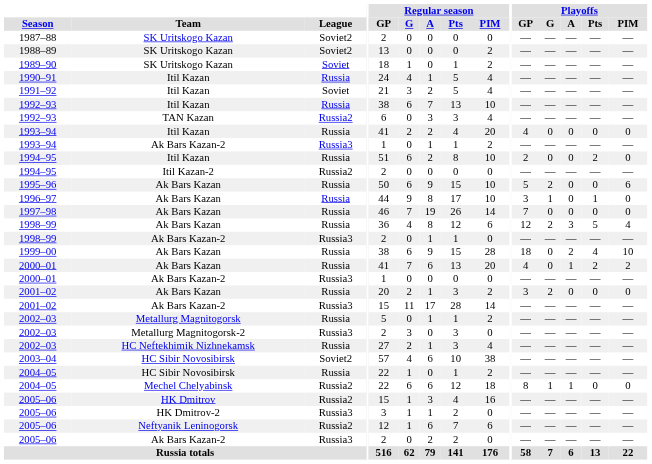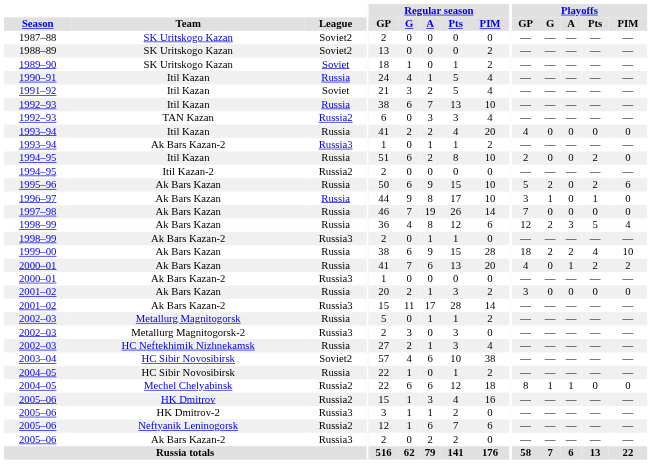 <table border="0" cellpadding="1" cellspacing="0" style="text-align:center; width:60em">
 <tr bgcolor="#e0e0e0">
 <th colspan="3" bgcolor="#ffffff"></th>
 <th rowspan="99" bgcolor="#ffffff"></th>
 <th colspan="5"><a href='#'>Regular season</a></th>
 <th rowspan="99" bgcolor="#ffffff"></th>
 <th colspan="5"><a href='#'>Playoffs</a></th>
 </tr>
 <tr bgcolor="#e0e0e0">
 <th><a href='#'>Season</a></th>
 <th>Team</th>
 <th>League</th>
 <th>GP</th>
 <th><a href='#'>G</a></th>
 <th><a href='#'>A</a></th>
 <th><a href='#'>Pts</a></th>
 <th><a href='#'>PIM</a></th>
 <th>GP</th>
 <th>G</th>
 <th>A</th>
 <th>Pts</th>
 <th>PIM</th>
 </tr>
 <tr>
 <td>1987–88</td>
 <td><a href='#'>SK Uritskogo Kazan</a></td>
 <td>Soviet2</td>
 <td>2</td>
 <td>0</td>
 <td>0</td>
 <td>0</td>
 <td>0</td>
 <td>—</td>
 <td>—</td>
 <td>—</td>
 <td>—</td>
 <td>—</td>
 </tr>
 <tr bgcolor="#f0f0f0">
 <td>1988–89</td>
 <td>SK Uritskogo Kazan</td>
 <td>Soviet2</td>
 <td>13</td>
 <td>0</td>
 <td>0</td>
 <td>0</td>
 <td>2</td>
 <td>—</td>
 <td>—</td>
 <td>—</td>
 <td>—</td>
 <td>—</td>
 </tr>
 <tr>
 <td><a href='#'>1989–90</a></td>
 <td>SK Uritskogo Kazan</td>
 <td><a href='#'>Soviet</a></td>
 <td>18</td>
 <td>1</td>
 <td>0</td>
 <td>1</td>
 <td>2</td>
 <td>—</td>
 <td>—</td>
 <td>—</td>
 <td>—</td>
 <td>—</td>
 </tr>
 <tr bgcolor="#f0f0f0">
 <td><a href='#'>1990–91</a></td>
 <td>Itil Kazan</td>
 <td><a href='#'>Russia</a></td>
 <td>24</td>
 <td>4</td>
 <td>1</td>
 <td>5</td>
 <td>4</td>
 <td>—</td>
 <td>—</td>
 <td>—</td>
 <td>—</td>
 <td>—</td>
 </tr>
 <tr>
 <td><a href='#'>1991–92</a></td>
 <td>Itil Kazan</td>
 <td>Soviet</td>
 <td>21</td>
 <td>3</td>
 <td>2</td>
 <td>5</td>
 <td>4</td>
 <td>—</td>
 <td>—</td>
 <td>—</td>
 <td>—</td>
 <td>—</td>
 </tr>
 <tr bgcolor="#f0f0f0">
 <td><a href='#'>1992–93</a></td>
 <td>Itil Kazan</td>
 <td><a href='#'>Russia</a></td>
 <td>38</td>
 <td>6</td>
 <td>7</td>
 <td>13</td>
 <td>10</td>
 <td>—</td>
 <td>—</td>
 <td>—</td>
 <td>—</td>
 <td>—</td>
 </tr>
 <tr>
 <td><a href='#'>1992–93</a></td>
 <td>TAN Kazan</td>
 <td><a href='#'>Russia2</a></td>
 <td>6</td>
 <td>0</td>
 <td>3</td>
 <td>3</td>
 <td>4</td>
 <td>—</td>
 <td>—</td>
 <td>—</td>
 <td>—</td>
 <td>—</td>
 </tr>
 <tr bgcolor="#f0f0f0">
 <td><a href='#'>1993–94</a></td>
 <td>Itil Kazan</td>
 <td>Russia</td>
 <td>41</td>
 <td>2</td>
 <td>2</td>
 <td>4</td>
 <td>20</td>
 <td>4</td>
 <td>0</td>
 <td>0</td>
 <td>0</td>
 <td>0</td>
 </tr>
 <tr>
 <td><a href='#'>1993–94</a></td>
 <td>Ak Bars Kazan-2</td>
 <td><a href='#'>Russia3</a></td>
 <td>1</td>
 <td>0</td>
 <td>1</td>
 <td>1</td>
 <td>2</td>
 <td>—</td>
 <td>—</td>
 <td>—</td>
 <td>—</td>
 <td>—</td>
 </tr>
 <tr bgcolor="#f0f0f0">
 <td><a href='#'>1994–95</a></td>
 <td>Itil Kazan</td>
 <td>Russia</td>
 <td>51</td>
 <td>6</td>
 <td>2</td>
 <td>8</td>
 <td>10</td>
 <td>2</td>
 <td>0</td>
 <td>0</td>
 <td>2</td>
 <td>0</td>
 </tr>
 <tr>
 <td><a href='#'>1994–95</a></td>
 <td>Itil Kazan-2</td>
 <td>Russia2</td>
 <td>2</td>
 <td>0</td>
 <td>0</td>
 <td>0</td>
 <td>0</td>
 <td>—</td>
 <td>—</td>
 <td>—</td>
 <td>—</td>
 <td>—</td>
 </tr>
 <tr bgcolor="#f0f0f0">
 <td><a href='#'>1995–96</a></td>
 <td>Ak Bars Kazan</td>
 <td>Russia</td>
 <td>50</td>
 <td>6</td>
 <td>9</td>
 <td>15</td>
 <td>10</td>
 <td>5</td>
 <td>2</td>
 <td>0</td>
-<td>0</td>
+<td>2</td>
 <td>6</td>
 </tr>
 <tr>
 <td><a href='#'>1996–97</a></td>
 <td>Ak Bars Kazan</td>
 <td><a href='#'>Russia</a></td>
 <td>44</td>
 <td>9</td>
 <td>8</td>
 <td>17</td>
 <td>10</td>
 <td>3</td>
 <td>1</td>
 <td>0</td>
 <td>1</td>
 <td>0</td>
 </tr>
 <tr bgcolor="#f0f0f0">
 <td><a href='#'>1997–98</a></td>
 <td>Ak Bars Kazan</td>
 <td>Russia</td>
 <td>46</td>
 <td>7</td>
 <td>19</td>
 <td>26</td>
 <td>14</td>
 <td>7</td>
 <td>0</td>
 <td>0</td>
 <td>0</td>
 <td>0</td>
 </tr>
 <tr>
 <td><a href='#'>1998–99</a></td>
 <td>Ak Bars Kazan</td>
 <td>Russia</td>
 <td>36</td>
 <td>4</td>
 <td>8</td>
 <td>12</td>
 <td>6</td>
 <td>12</td>
 <td>2</td>
 <td>3</td>
 <td>5</td>
 <td>4</td>
 </tr>
 <tr bgcolor="#f0f0f0">
 <td><a href='#'>1998–99</a></td>
 <td>Ak Bars Kazan-2</td>
 <td>Russia3</td>
 <td>2</td>
 <td>0</td>
 <td>1</td>
 <td>1</td>
 <td>0</td>
 <td>—</td>
 <td>—</td>
 <td>—</td>
 <td>—</td>
 <td>—</td>
 </tr>
 <tr>
 <td><a href='#'>1999–00</a></td>
 <td>Ak Bars Kazan</td>
 <td>Russia</td>
 <td>38</td>
 <td>6</td>
 <td>9</td>
 <td>15</td>
 <td>28</td>
 <td>18</td>
-<td>0</td>
+<td>2</td>
 <td>2</td>
 <td>4</td>
 <td>10</td>
 </tr>
 <tr bgcolor="#f0f0f0">
 <td><a href='#'>2000–01</a></td>
 <td>Ak Bars Kazan</td>
 <td>Russia</td>
 <td>41</td>
 <td>7</td>
 <td>6</td>
 <td>13</td>
 <td>20</td>
 <td>4</td>
 <td>0</td>
 <td>1</td>
 <td>2</td>
 <td>2</td>
 </tr>
 <tr>
 <td><a href='#'>2000–01</a></td>
 <td>Ak Bars Kazan-2</td>
 <td>Russia3</td>
 <td>1</td>
 <td>0</td>
 <td>0</td>
 <td>0</td>
 <td>0</td>
 <td>—</td>
 <td>—</td>
 <td>—</td>
 <td>—</td>
 <td>—</td>
 </tr>
 <tr bgcolor="#f0f0f0">
 <td><a href='#'>2001–02</a></td>
 <td>Ak Bars Kazan</td>
 <td>Russia</td>
 <td>20</td>
 <td>2</td>
 <td>1</td>
 <td>3</td>
 <td>2</td>
 <td>3</td>
-<td>2</td>
+<td>0</td>
 <td>0</td>
 <td>0</td>
 <td>0</td>
 </tr>
 <tr>
 <td><a href='#'>2001–02</a></td>
 <td>Ak Bars Kazan-2</td>
 <td>Russia3</td>
 <td>15</td>
 <td>11</td>
 <td>17</td>
 <td>28</td>
 <td>14</td>
 <td>—</td>
 <td>—</td>
 <td>—</td>
 <td>—</td>
 <td>—</td>
 </tr>
 <tr bgcolor="#f0f0f0">
 <td><a href='#'>2002–03</a></td>
 <td><a href='#'>Metallurg Magnitogorsk</a></td>
 <td>Russia</td>
 <td>5</td>
 <td>0</td>
 <td>1</td>
 <td>1</td>
 <td>2</td>
 <td>—</td>
 <td>—</td>
 <td>—</td>
 <td>—</td>
 <td>—</td>
 </tr>
 <tr>
 <td><a href='#'>2002–03</a></td>
 <td>Metallurg Magnitogorsk-2</td>
 <td>Russia3</td>
 <td>2</td>
 <td>3</td>
 <td>0</td>
 <td>3</td>
 <td>0</td>
 <td>—</td>
 <td>—</td>
 <td>—</td>
 <td>—</td>
 <td>—</td>
 </tr>
 <tr bgcolor="#f0f0f0">
 <td><a href='#'>2002–03</a></td>
 <td><a href='#'>HC Neftekhimik Nizhnekamsk</a></td>
 <td>Russia</td>
 <td>27</td>
 <td>2</td>
 <td>1</td>
 <td>3</td>
 <td>4</td>
 <td>—</td>
 <td>—</td>
 <td>—</td>
 <td>—</td>
 <td>—</td>
 </tr>
 <tr>
 <td><a href='#'>2003–04</a></td>
 <td><a href='#'>HC Sibir Novosibirsk</a></td>
 <td>Soviet2</td>
 <td>57</td>
 <td>4</td>
 <td>6</td>
 <td>10</td>
 <td>38</td>
 <td>—</td>
 <td>—</td>
 <td>—</td>
 <td>—</td>
 <td>—</td>
 </tr>
 <tr bgcolor="#f0f0f0">
 <td><a href='#'>2004–05</a></td>
 <td>HC Sibir Novosibirsk</td>
 <td>Russia</td>
 <td>22</td>
 <td>1</td>
 <td>0</td>
 <td>1</td>
 <td>2</td>
 <td>—</td>
 <td>—</td>
 <td>—</td>
 <td>—</td>
 <td>—</td>
 </tr>
 <tr>
 <td><a href='#'>2004–05</a></td>
 <td><a href='#'>Mechel Chelyabinsk</a></td>
 <td>Russia2</td>
 <td>22</td>
 <td>6</td>
 <td>6</td>
 <td>12</td>
 <td>18</td>
 <td>8</td>
 <td>1</td>
 <td>1</td>
 <td>0</td>
 <td>0</td>
 </tr>
 <tr bgcolor="#f0f0f0">
 <td><a href='#'>2005–06</a></td>
 <td><a href='#'>HK Dmitrov</a></td>
 <td>Russia2</td>
 <td>15</td>
 <td>1</td>
 <td>3</td>
 <td>4</td>
 <td>16</td>
 <td>—</td>
 <td>—</td>
 <td>—</td>
 <td>—</td>
 <td>—</td>
 </tr>
 <tr>
 <td><a href='#'>2005–06</a></td>
 <td>HK Dmitrov-2</td>
 <td>Russia3</td>
 <td>3</td>
 <td>1</td>
 <td>1</td>
 <td>2</td>
 <td>0</td>
 <td>—</td>
 <td>—</td>
 <td>—</td>
 <td>—</td>
 <td>—</td>
 </tr>
 <tr bgcolor="#f0f0f0">
 <td><a href='#'>2005–06</a></td>
 <td><a href='#'>Neftyanik Leninogorsk</a></td>
 <td>Russia2</td>
 <td>12</td>
 <td>1</td>
 <td>6</td>
 <td>7</td>
 <td>6</td>
 <td>—</td>
 <td>—</td>
 <td>—</td>
 <td>—</td>
 <td>—</td>
 </tr>
 <tr>
 <td><a href='#'>2005–06</a></td>
 <td>Ak Bars Kazan-2</td>
 <td>Russia3</td>
 <td>2</td>
 <td>0</td>
 <td>2</td>
 <td>2</td>
 <td>0</td>
 <td>—</td>
 <td>—</td>
 <td>—</td>
 <td>—</td>
 <td>—</td>
 </tr>
 <tr>
 </tr>
 <tr ALIGN="center" bgcolor="#e0e0e0">
 <th colspan="3">Russia totals</th>
 <th ALIGN="center">516</th>
 <th ALIGN="center">62</th>
 <th ALIGN="center">79</th>
 <th ALIGN="center">141</th>
 <th ALIGN="center">176</th>
 <th ALIGN="center">58</th>
 <th ALIGN="center">7</th>
 <th ALIGN="center">6</th>
 <th ALIGN="center">13</th>
 <th ALIGN="center">22</th>
 </tr>
 </table>
